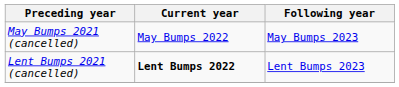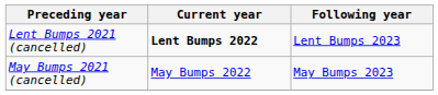 <table class="wikitable" style="margin:1em auto;">
 <tr>
 <th width=150>Preceding year</th>
 <th width=150>Current year</th>
 <th width=150>Following year</th>
 </tr>
 <tr>
+<td><em><a href='#'>Lent Bumps 2021</a> (cancelled)</em></td>
+<td><strong>Lent Bumps 2022</strong></td>
+<td><a href='#'>Lent Bumps 2023</a></td>
+</tr>
+<tr>
 <td><em><a href='#'>May Bumps 2021</a> (cancelled)</em></td>
 <td><a href='#'>May Bumps 2022</a></td>
 <td><a href='#'>May Bumps 2023</a></td>
 </tr>
 <tr>
-<td><em><a href='#'>Lent Bumps 2021</a> (cancelled)</em></td>
-<td><strong>Lent Bumps 2022</strong></td>
-<td><a href='#'>Lent Bumps 2023</a></td>
-</tr>
-<tr>
 </tr>
 </table>
